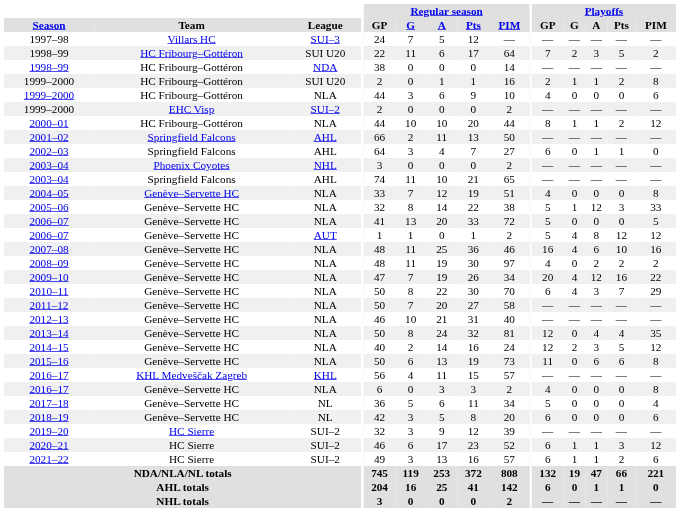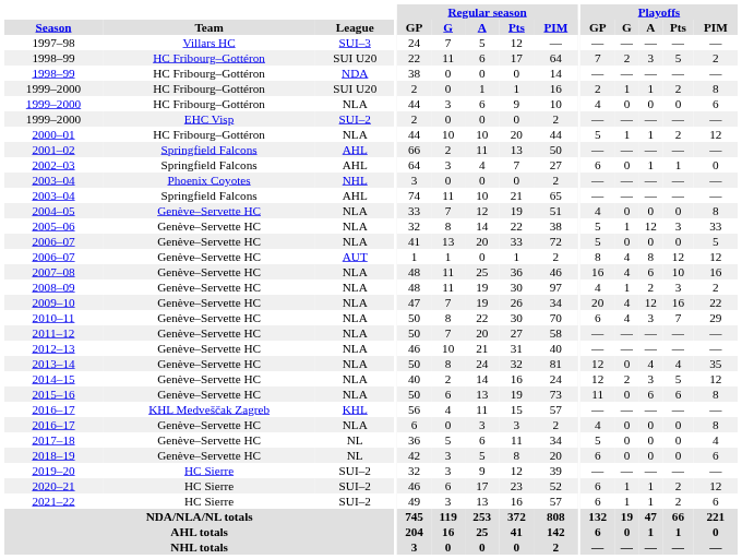 <table border="0" cellpadding="1" cellspacing="0" style="text-align:center; width:60em">
 <tr bgcolor="#e0e0e0">
 <th colspan="3" bgcolor="#ffffff"></th>
 <th rowspan="100" bgcolor="#ffffff"></th>
 <th colspan="5"><a href='#'>Regular season</a></th>
 <th rowspan="100" bgcolor="#ffffff"></th>
 <th colspan="5"><a href='#'>Playoffs</a></th>
 </tr>
 <tr bgcolor="#e0e0e0">
 <th><a href='#'>Season</a></th>
 <th>Team</th>
 <th>League</th>
 <th>GP</th>
 <th><a href='#'>G</a></th>
 <th><a href='#'>A</a></th>
 <th><a href='#'>Pts</a></th>
 <th><a href='#'>PIM</a></th>
 <th>GP</th>
 <th>G</th>
 <th>A</th>
 <th>Pts</th>
 <th>PIM</th>
 </tr>
 <tr>
 <td>1997–98</td>
 <td><a href='#'>Villars HC</a></td>
 <td><a href='#'>SUI–3</a></td>
 <td>24</td>
 <td>7</td>
 <td>5</td>
 <td>12</td>
 <td>—</td>
 <td>—</td>
 <td>—</td>
 <td>—</td>
 <td>—</td>
 <td>—</td>
 </tr>
 <tr bgcolor="#f0f0f0">
 <td>1998–99</td>
 <td><a href='#'>HC Fribourg–Gottéron</a></td>
 <td>SUI U20</td>
 <td>22</td>
 <td>11</td>
 <td>6</td>
 <td>17</td>
 <td>64</td>
 <td>7</td>
 <td>2</td>
 <td>3</td>
 <td>5</td>
 <td>2</td>
 </tr>
 <tr>
 <td><a href='#'>1998–99</a></td>
 <td>HC Fribourg–Gottéron</td>
 <td><a href='#'>NDA</a></td>
 <td>38</td>
 <td>0</td>
 <td>0</td>
 <td>0</td>
 <td>14</td>
 <td>—</td>
 <td>—</td>
 <td>—</td>
 <td>—</td>
 <td>—</td>
 </tr>
 <tr bgcolor="#f0f0f0">
 <td>1999–2000</td>
 <td>HC Fribourg–Gottéron</td>
 <td>SUI U20</td>
 <td>2</td>
 <td>0</td>
 <td>1</td>
 <td>1</td>
 <td>16</td>
 <td>2</td>
 <td>1</td>
 <td>1</td>
 <td>2</td>
 <td>8</td>
 </tr>
 <tr>
 <td><a href='#'>1999–2000</a></td>
 <td>HC Fribourg–Gottéron</td>
 <td>NLA</td>
 <td>44</td>
 <td>3</td>
 <td>6</td>
 <td>9</td>
 <td>10</td>
 <td>4</td>
 <td>0</td>
 <td>0</td>
 <td>0</td>
 <td>6</td>
 </tr>
 <tr bgcolor="#f0f0f0">
 <td>1999–2000</td>
 <td><a href='#'>EHC Visp</a></td>
 <td><a href='#'>SUI–2</a></td>
 <td>2</td>
 <td>0</td>
 <td>0</td>
 <td>0</td>
 <td>2</td>
 <td>—</td>
 <td>—</td>
 <td>—</td>
 <td>—</td>
 <td>—</td>
 </tr>
 <tr>
 <td><a href='#'>2000–01</a></td>
 <td>HC Fribourg–Gottéron</td>
 <td>NLA</td>
 <td>44</td>
 <td>10</td>
 <td>10</td>
 <td>20</td>
 <td>44</td>
-<td>8</td>
+<td>5</td>
 <td>1</td>
 <td>1</td>
 <td>2</td>
 <td>12</td>
 </tr>
 <tr bgcolor="#f0f0f0">
 <td><a href='#'>2001–02</a></td>
 <td><a href='#'>Springfield Falcons</a></td>
 <td><a href='#'>AHL</a></td>
 <td>66</td>
 <td>2</td>
 <td>11</td>
 <td>13</td>
 <td>50</td>
 <td>—</td>
 <td>—</td>
 <td>—</td>
 <td>—</td>
 <td>—</td>
 </tr>
 <tr>
 <td><a href='#'>2002–03</a></td>
 <td>Springfield Falcons</td>
 <td>AHL</td>
 <td>64</td>
 <td>3</td>
 <td>4</td>
 <td>7</td>
 <td>27</td>
 <td>6</td>
 <td>0</td>
 <td>1</td>
 <td>1</td>
 <td>0</td>
 </tr>
 <tr bgcolor="#f0f0f0">
 <td><a href='#'>2003–04</a></td>
 <td><a href='#'>Phoenix Coyotes</a></td>
 <td><a href='#'>NHL</a></td>
 <td>3</td>
 <td>0</td>
 <td>0</td>
 <td>0</td>
 <td>2</td>
 <td>—</td>
 <td>—</td>
 <td>—</td>
 <td>—</td>
 <td>—</td>
 </tr>
 <tr>
 <td><a href='#'>2003–04</a></td>
 <td>Springfield Falcons</td>
 <td>AHL</td>
 <td>74</td>
 <td>11</td>
 <td>10</td>
 <td>21</td>
 <td>65</td>
 <td>—</td>
 <td>—</td>
 <td>—</td>
 <td>—</td>
 <td>—</td>
 </tr>
 <tr bgcolor="#f0f0f0">
 <td><a href='#'>2004–05</a></td>
 <td><a href='#'>Genève–Servette HC</a></td>
 <td>NLA</td>
 <td>33</td>
 <td>7</td>
 <td>12</td>
 <td>19</td>
 <td>51</td>
 <td>4</td>
 <td>0</td>
 <td>0</td>
 <td>0</td>
 <td>8</td>
 </tr>
 <tr>
 <td><a href='#'>2005–06</a></td>
 <td>Genève–Servette HC</td>
 <td>NLA</td>
 <td>32</td>
 <td>8</td>
 <td>14</td>
 <td>22</td>
 <td>38</td>
 <td>5</td>
 <td>1</td>
 <td>12</td>
 <td>3</td>
 <td>33</td>
 </tr>
 <tr bgcolor="#f0f0f0">
 <td><a href='#'>2006–07</a></td>
 <td>Genève–Servette HC</td>
 <td>NLA</td>
 <td>41</td>
 <td>13</td>
 <td>20</td>
 <td>33</td>
 <td>72</td>
 <td>5</td>
 <td>0</td>
 <td>0</td>
 <td>0</td>
 <td>5</td>
 </tr>
 <tr>
 <td><a href='#'>2006–07</a></td>
 <td>Genève–Servette HC</td>
 <td><a href='#'>AUT</a></td>
 <td>1</td>
 <td>1</td>
 <td>0</td>
 <td>1</td>
 <td>2</td>
-<td>5</td>
+<td>8</td>
 <td>4</td>
 <td>8</td>
 <td>12</td>
 <td>12</td>
 </tr>
 <tr bgcolor="#f0f0f0">
 <td><a href='#'>2007–08</a></td>
 <td>Genève–Servette HC</td>
 <td>NLA</td>
 <td>48</td>
 <td>11</td>
 <td>25</td>
 <td>36</td>
 <td>46</td>
 <td>16</td>
 <td>4</td>
 <td>6</td>
 <td>10</td>
 <td>16</td>
 </tr>
 <tr>
 <td><a href='#'>2008–09</a></td>
 <td>Genève–Servette HC</td>
 <td>NLA</td>
 <td>48</td>
 <td>11</td>
 <td>19</td>
 <td>30</td>
 <td>97</td>
 <td>4</td>
-<td>0</td>
+<td>1</td>
 <td>2</td>
-<td>2</td>
+<td>3</td>
 <td>2</td>
 </tr>
 <tr bgcolor="#f0f0f0">
 <td><a href='#'>2009–10</a></td>
 <td>Genève–Servette HC</td>
 <td>NLA</td>
 <td>47</td>
 <td>7</td>
 <td>19</td>
 <td>26</td>
 <td>34</td>
 <td>20</td>
 <td>4</td>
 <td>12</td>
 <td>16</td>
 <td>22</td>
 </tr>
 <tr>
 <td><a href='#'>2010–11</a></td>
 <td>Genève–Servette HC</td>
 <td>NLA</td>
 <td>50</td>
 <td>8</td>
 <td>22</td>
 <td>30</td>
 <td>70</td>
 <td>6</td>
 <td>4</td>
 <td>3</td>
 <td>7</td>
 <td>29</td>
 </tr>
 <tr bgcolor="#f0f0f0">
 <td><a href='#'>2011–12</a></td>
 <td>Genève–Servette HC</td>
 <td>NLA</td>
 <td>50</td>
 <td>7</td>
 <td>20</td>
 <td>27</td>
 <td>58</td>
 <td>—</td>
 <td>—</td>
 <td>—</td>
 <td>—</td>
 <td>—</td>
 </tr>
 <tr>
 <td><a href='#'>2012–13</a></td>
 <td>Genève–Servette HC</td>
 <td>NLA</td>
 <td>46</td>
 <td>10</td>
 <td>21</td>
 <td>31</td>
 <td>40</td>
 <td>—</td>
 <td>—</td>
 <td>—</td>
 <td>—</td>
 <td>—</td>
 </tr>
 <tr bgcolor="#f0f0f0">
 <td><a href='#'>2013–14</a></td>
 <td>Genève–Servette HC</td>
 <td>NLA</td>
 <td>50</td>
 <td>8</td>
 <td>24</td>
 <td>32</td>
 <td>81</td>
 <td>12</td>
 <td>0</td>
 <td>4</td>
 <td>4</td>
 <td>35</td>
 </tr>
 <tr>
 <td><a href='#'>2014–15</a></td>
 <td>Genève–Servette HC</td>
 <td>NLA</td>
 <td>40</td>
 <td>2</td>
 <td>14</td>
 <td>16</td>
 <td>24</td>
 <td>12</td>
 <td>2</td>
 <td>3</td>
 <td>5</td>
 <td>12</td>
 </tr>
 <tr bgcolor="#f0f0f0">
 <td><a href='#'>2015–16</a></td>
 <td>Genève–Servette HC</td>
 <td>NLA</td>
 <td>50</td>
 <td>6</td>
 <td>13</td>
 <td>19</td>
 <td>73</td>
 <td>11</td>
 <td>0</td>
 <td>6</td>
 <td>6</td>
 <td>8</td>
 </tr>
 <tr>
 <td><a href='#'>2016–17</a></td>
 <td><a href='#'>KHL Medveščak Zagreb</a></td>
 <td><a href='#'>KHL</a></td>
 <td>56</td>
 <td>4</td>
 <td>11</td>
 <td>15</td>
 <td>57</td>
 <td>—</td>
 <td>—</td>
 <td>—</td>
 <td>—</td>
 <td>—</td>
 </tr>
 <tr bgcolor="#f0f0f0">
 <td><a href='#'>2016–17</a></td>
 <td>Genève–Servette HC</td>
 <td>NLA</td>
 <td>6</td>
 <td>0</td>
 <td>3</td>
 <td>3</td>
 <td>2</td>
 <td>4</td>
 <td>0</td>
 <td>0</td>
 <td>0</td>
 <td>8</td>
 </tr>
 <tr>
 <td><a href='#'>2017–18</a></td>
 <td>Genève–Servette HC</td>
 <td>NL</td>
 <td>36</td>
 <td>5</td>
 <td>6</td>
 <td>11</td>
 <td>34</td>
 <td>5</td>
 <td>0</td>
 <td>0</td>
 <td>0</td>
 <td>4</td>
 </tr>
 <tr bgcolor="#f0f0f0">
 <td><a href='#'>2018–19</a></td>
 <td>Genève–Servette HC</td>
 <td>NL</td>
 <td>42</td>
 <td>3</td>
 <td>5</td>
 <td>8</td>
 <td>20</td>
 <td>6</td>
 <td>0</td>
 <td>0</td>
 <td>0</td>
 <td>6</td>
 </tr>
 <tr>
 <td><a href='#'>2019–20</a></td>
 <td><a href='#'>HC Sierre</a></td>
 <td>SUI–2</td>
 <td>32</td>
 <td>3</td>
 <td>9</td>
 <td>12</td>
 <td>39</td>
 <td>—</td>
 <td>—</td>
 <td>—</td>
 <td>—</td>
 <td>—</td>
 </tr>
 <tr bgcolor="#f0f0f0">
 <td><a href='#'>2020–21</a></td>
 <td>HC Sierre</td>
 <td>SUI–2</td>
 <td>46</td>
 <td>6</td>
 <td>17</td>
 <td>23</td>
 <td>52</td>
 <td>6</td>
 <td>1</td>
 <td>1</td>
-<td>3</td>
+<td>2</td>
 <td>12</td>
 </tr>
 <tr>
 <td><a href='#'>2021–22</a></td>
 <td>HC Sierre</td>
 <td>SUI–2</td>
 <td>49</td>
 <td>3</td>
 <td>13</td>
 <td>16</td>
 <td>57</td>
 <td>6</td>
 <td>1</td>
 <td>1</td>
 <td>2</td>
 <td>6</td>
 </tr>
 <tr bgcolor="#e0e0e0">
 <th colspan="3">NDA/NLA/NL totals</th>
 <th>745</th>
 <th>119</th>
 <th>253</th>
 <th>372</th>
 <th>808</th>
 <th>132</th>
 <th>19</th>
 <th>47</th>
 <th>66</th>
 <th>221</th>
 </tr>
 <tr bgcolor="#e0e0e0">
 <th colspan="3">AHL totals</th>
 <th>204</th>
 <th>16</th>
 <th>25</th>
 <th>41</th>
 <th>142</th>
 <th>6</th>
 <th>0</th>
 <th>1</th>
 <th>1</th>
 <th>0</th>
 </tr>
 <tr bgcolor="#e0e0e0">
 <th colspan="3">NHL totals</th>
 <th>3</th>
 <th>0</th>
 <th>0</th>
 <th>0</th>
 <th>2</th>
 <th>—</th>
 <th>—</th>
 <th>—</th>
 <th>—</th>
 <th>—</th>
 </tr>
 </table>
